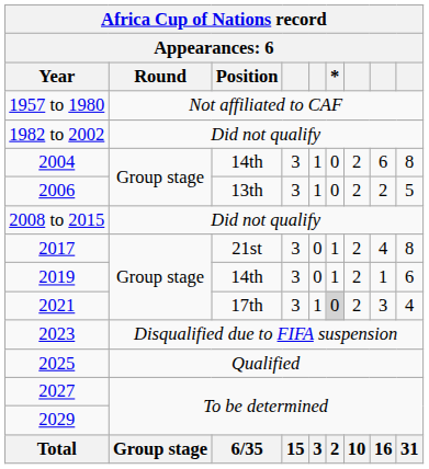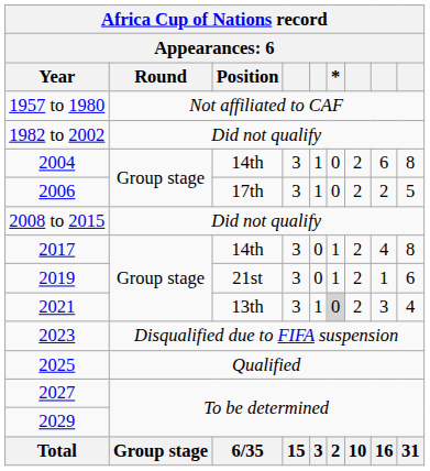 <table class="wikitable" style="text-align: center;">
 <tr>
 <th colspan=9><a href='#'>Africa Cup of Nations</a> record</th>
 </tr>
 <tr>
 <th colspan=9>Appearances: 6</th>
 </tr>
 <tr>
 <th>Year</th>
 <th>Round</th>
 <th>Position</th>
 <th></th>
 <th></th>
 <th>*</th>
 <th></th>
 <th></th>
 <th></th>
 </tr>
 <tr>
 <td> <a href='#'>1957</a> to  <a href='#'>1980</a></td>
 <td colspan="8"><em>Not affiliated to CAF</em></td>
 </tr>
 <tr>
 <td> <a href='#'>1982</a> to  <a href='#'>2002</a></td>
 <td colspan="8"><em>Did not qualify</em></td>
 </tr>
 <tr>
 <td> <a href='#'>2004</a></td>
 <td rowspan=2>Group stage</td>
 <td>14th</td>
 <td>3</td>
 <td>1</td>
 <td>0</td>
 <td>2</td>
 <td>6</td>
 <td>8</td>
 </tr>
 <tr>
 <td> <a href='#'>2006</a></td>
-<td>13th</td>
+<td>17th</td>
 <td>3</td>
 <td>1</td>
 <td>0</td>
 <td>2</td>
 <td>2</td>
 <td>5</td>
 </tr>
 <tr>
 <td> <a href='#'>2008</a> to  <a href='#'>2015</a></td>
 <td colspan="8"><em>Did not qualify</em></td>
 </tr>
 <tr>
 <td> <a href='#'>2017</a></td>
 <td rowspan=3>Group stage</td>
-<td>21st</td>
+<td>14th</td>
 <td>3</td>
 <td>0</td>
 <td>1</td>
 <td>2</td>
 <td>4</td>
 <td>8</td>
 </tr>
 <tr>
 <td> <a href='#'>2019</a></td>
-<td>14th</td>
+<td>21st</td>
 <td>3</td>
 <td>0</td>
 <td>1</td>
 <td>2</td>
 <td>1</td>
 <td>6</td>
 </tr>
 <tr>
 <td> <a href='#'>2021</a></td>
-<td>17th</td>
+<td>13th</td>
 <td>3</td>
 <td>1</td>
 <td style="background: lightgrey;">0</td>
 <td>2</td>
 <td>3</td>
 <td>4</td>
 </tr>
 <tr>
 <td> <a href='#'>2023</a></td>
 <td colspan=8><em>Disqualified due to <a href='#'>FIFA</a> suspension</em></td>
 </tr>
 <tr>
 <td> <a href='#'>2025</a></td>
 <td colspan="8"><em>Qualified</em></td>
 </tr>
 <tr>
 <td>   <a href='#'>2027</a></td>
 <td colspan="8" rowspan="2"><em>To be determined</em></td>
 </tr>
 <tr>
 <td> <a href='#'>2029</a></td>
 </tr>
 <tr>
 <th><strong>Total</strong></th>
 <th><strong>Group stage</strong></th>
 <th><strong>6/35</strong></th>
 <th><strong>15</strong></th>
 <th><strong>3</strong></th>
 <th><strong>2</strong></th>
 <th><strong>10</strong></th>
 <th><strong>16</strong></th>
 <th><strong>31</strong></th>
 </tr>
 </table>
